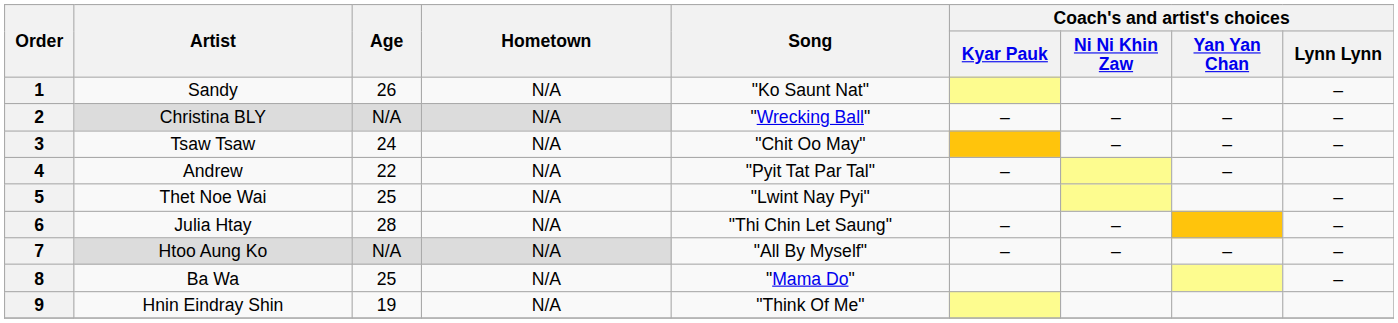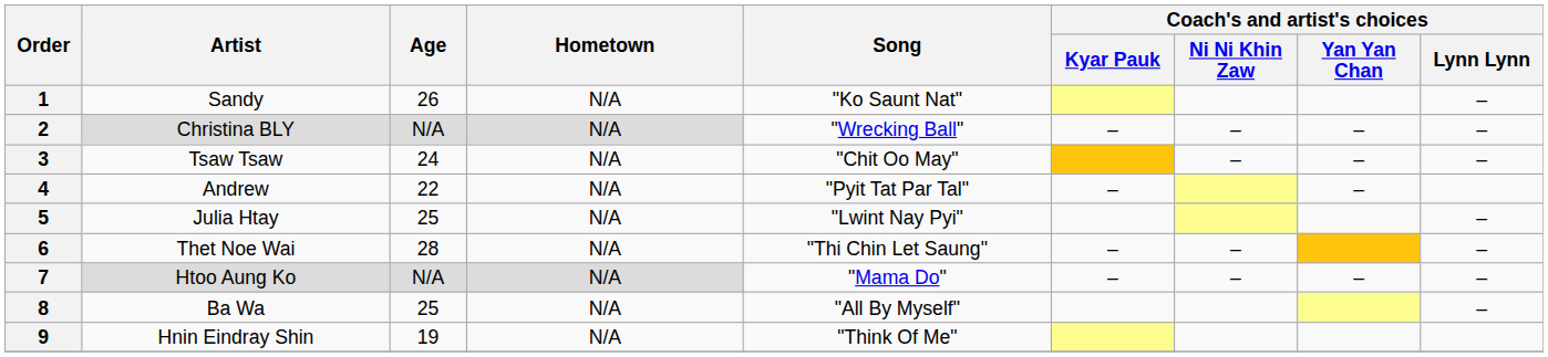 <table class="wikitable" style="text-align:center; line-height:17px; width:100%;">
 <tr>
 <th scope="col" rowspan="2" width="05%">Order</th>
 <th scope="col" rowspan="2" width="20%">Artist</th>
 <th scope="col" rowspan="2" width="05%">Age</th>
 <th scope="col" rowspan="2" width="18%">Hometown</th>
 <th scope="col" rowspan="2" width="20%">Song</th>
 <th scope="col" colspan="4" width="32%">Coach's and artist's choices</th>
 </tr>
 <tr>
 <th width="08%"><a href='#'>Kyar Pauk</a></th>
 <th width="08%"><a href='#'>Ni Ni Khin Zaw</a></th>
 <th width="08%"><a href='#'>Yan Yan Chan</a></th>
 <th width="08%">Lynn Lynn</th>
 </tr>
 <tr>
 <th>1</th>
 <td>Sandy</td>
 <td>26</td>
 <td>N/A</td>
 <td>"Ko Saunt Nat"</td>
 <td style="background:#fdfc8f;"><strong></strong></td>
 <td><strong></strong></td>
 <td><strong></strong></td>
 <td>–</td>
 </tr>
 <tr>
 <th>2</th>
 <td style="background:#DCDCDC;">Christina BLY</td>
 <td style="background:#DCDCDC;">N/A</td>
 <td style="background:#DCDCDC;">N/A</td>
 <td>"<a href='#'>Wrecking Ball</a>"</td>
 <td>–</td>
 <td>–</td>
 <td>–</td>
 <td>–</td>
 </tr>
 <tr>
 <th>3</th>
 <td>Tsaw Tsaw</td>
 <td>24</td>
 <td>N/A</td>
 <td>"Chit Oo May"</td>
 <td style="background:#FFC40C;"><strong></strong></td>
 <td>–</td>
 <td>–</td>
 <td>–</td>
 </tr>
 <tr>
 <th>4</th>
 <td>Andrew</td>
 <td>22</td>
 <td>N/A</td>
 <td>"Pyit Tat Par Tal"</td>
 <td>–</td>
 <td style="background:#fdfc8f;"><strong></strong></td>
 <td>–</td>
 <td><strong></strong></td>
 </tr>
 <tr>
 <th>5</th>
-<td>Thet Noe Wai</td>
+<td>Julia Htay</td>
 <td>25</td>
 <td>N/A</td>
 <td>"Lwint Nay Pyi"</td>
 <td><strong></strong></td>
 <td style="background:#fdfc8f;"><strong></strong></td>
 <td><strong></strong></td>
 <td>–</td>
 </tr>
 <tr>
 <th>6</th>
-<td>Julia Htay</td>
+<td>Thet Noe Wai</td>
 <td>28</td>
 <td>N/A</td>
 <td>"Thi Chin Let Saung"</td>
 <td>–</td>
 <td>–</td>
 <td style="background:#FFC40C;"><strong></strong></td>
 <td>–</td>
 </tr>
 <tr>
 <th>7</th>
 <td style="background:#DCDCDC;">Htoo Aung Ko</td>
 <td style="background:#DCDCDC;">N/A</td>
 <td style="background:#DCDCDC;">N/A</td>
-<td>"All By Myself"</td>
+<td>"<a href='#'>Mama Do</a>"</td>
 <td>–</td>
 <td>–</td>
 <td>–</td>
 <td>–</td>
 </tr>
 <tr>
 <th>8</th>
 <td>Ba Wa</td>
 <td>25</td>
 <td>N/A</td>
-<td>"<a href='#'>Mama Do</a>"</td>
+<td>"All By Myself"</td>
 <td><strong></strong></td>
 <td><strong></strong></td>
 <td style="background:#fdfc8f;"><strong></strong></td>
 <td>–</td>
 </tr>
 <tr>
 <th>9</th>
 <td>Hnin Eindray Shin</td>
 <td>19</td>
 <td>N/A</td>
 <td>"Think Of Me"</td>
 <td style="background:#fdfc8f;"><strong></strong></td>
 <td><strong></strong></td>
 <td><strong></strong></td>
 <td><strong></strong></td>
 </tr>
 <tr>
 </tr>
 </table>
